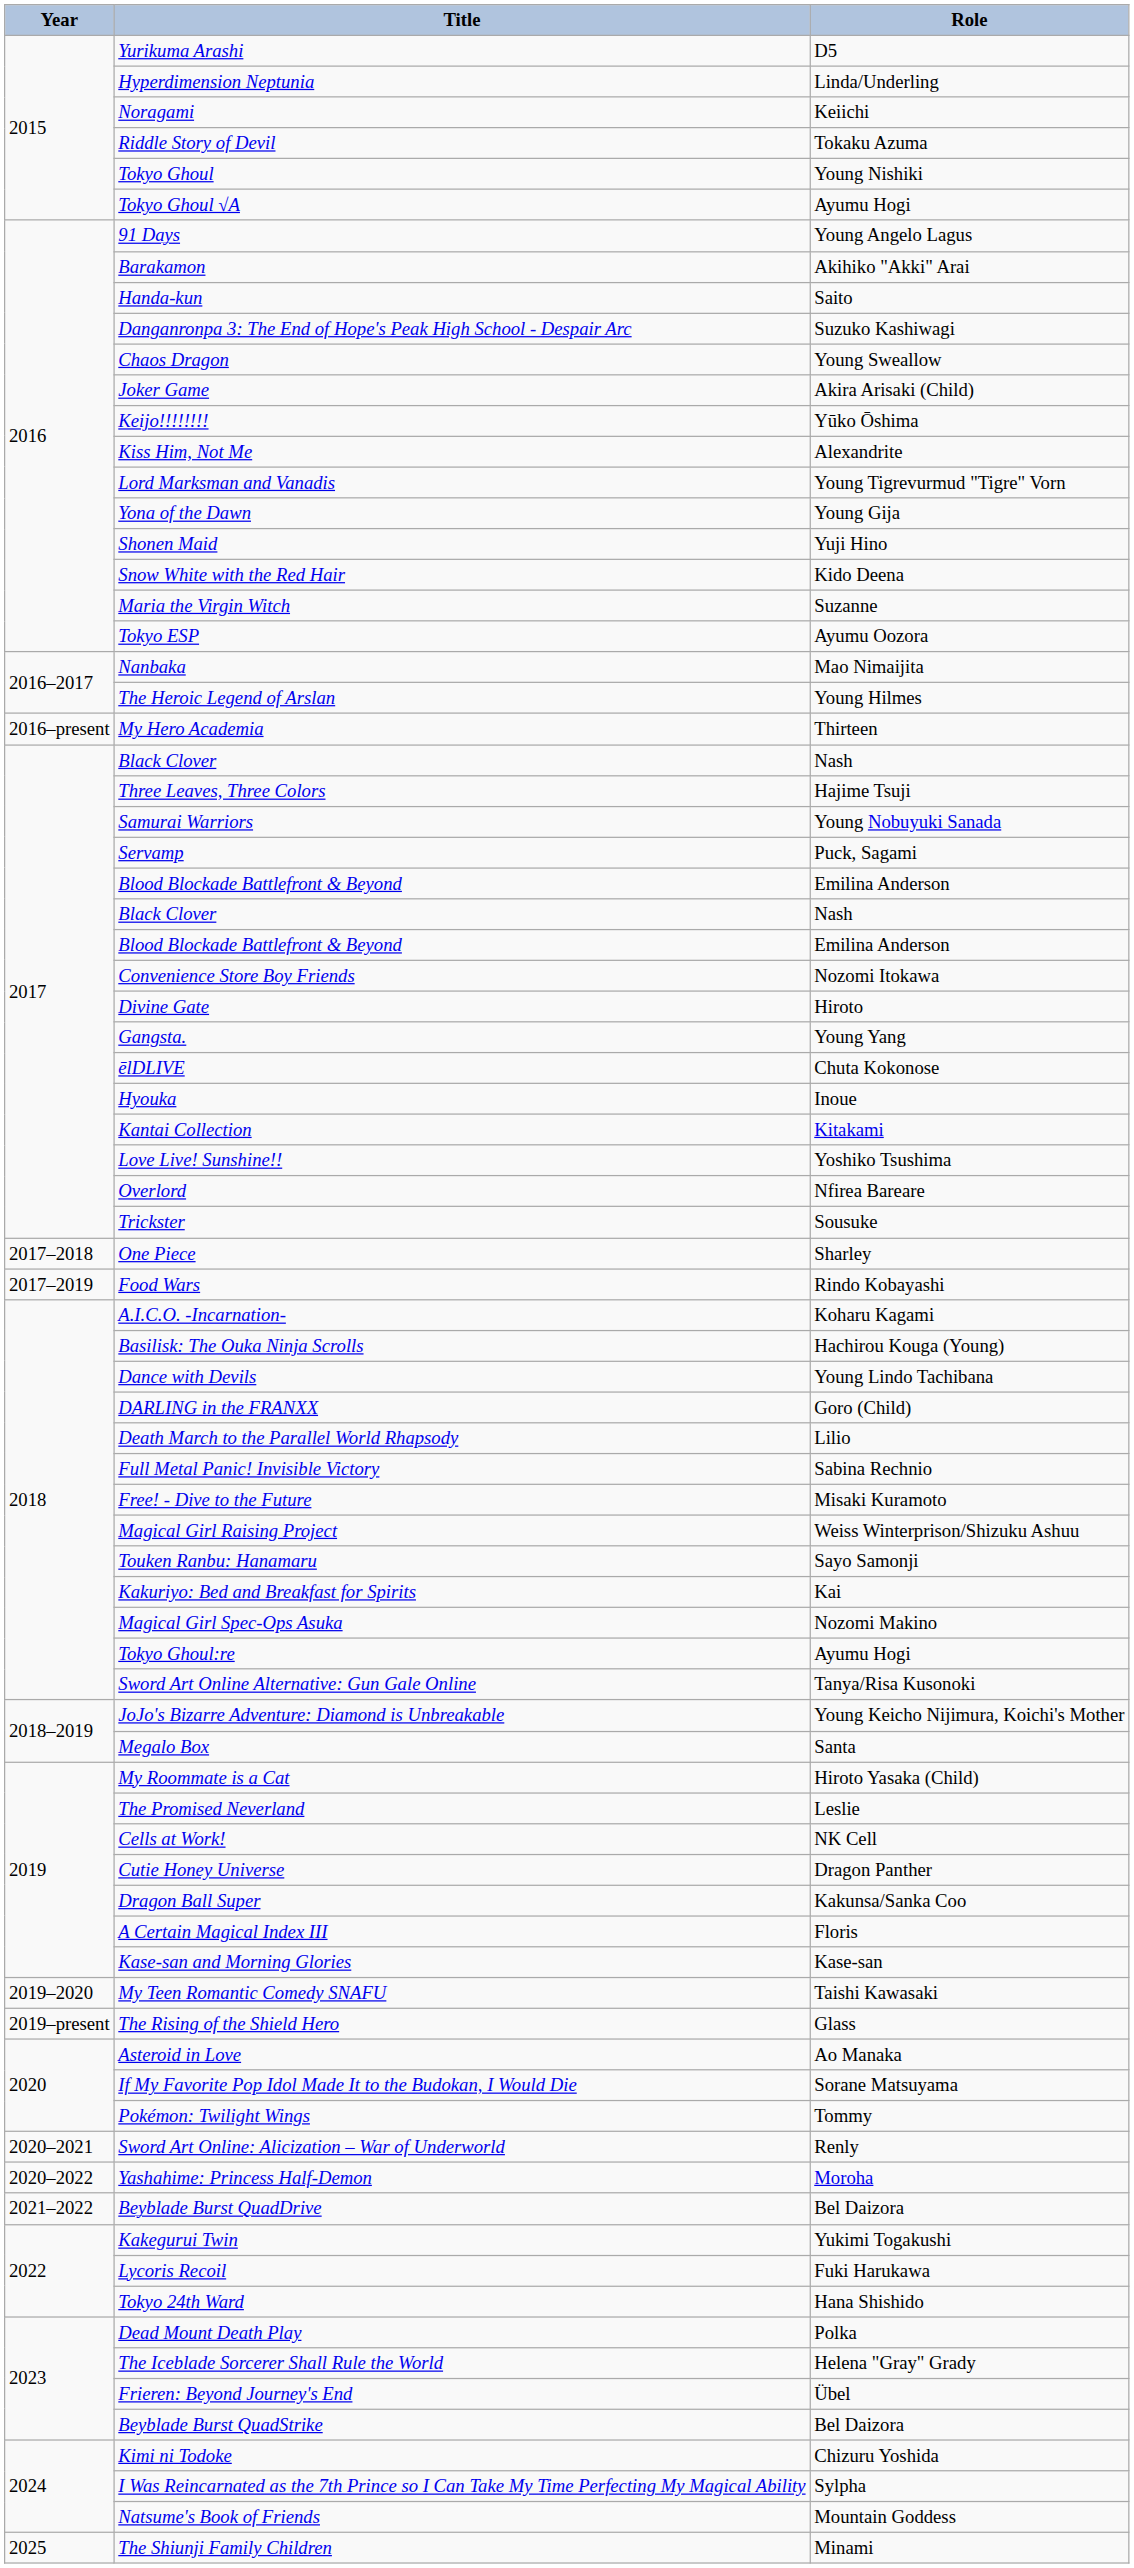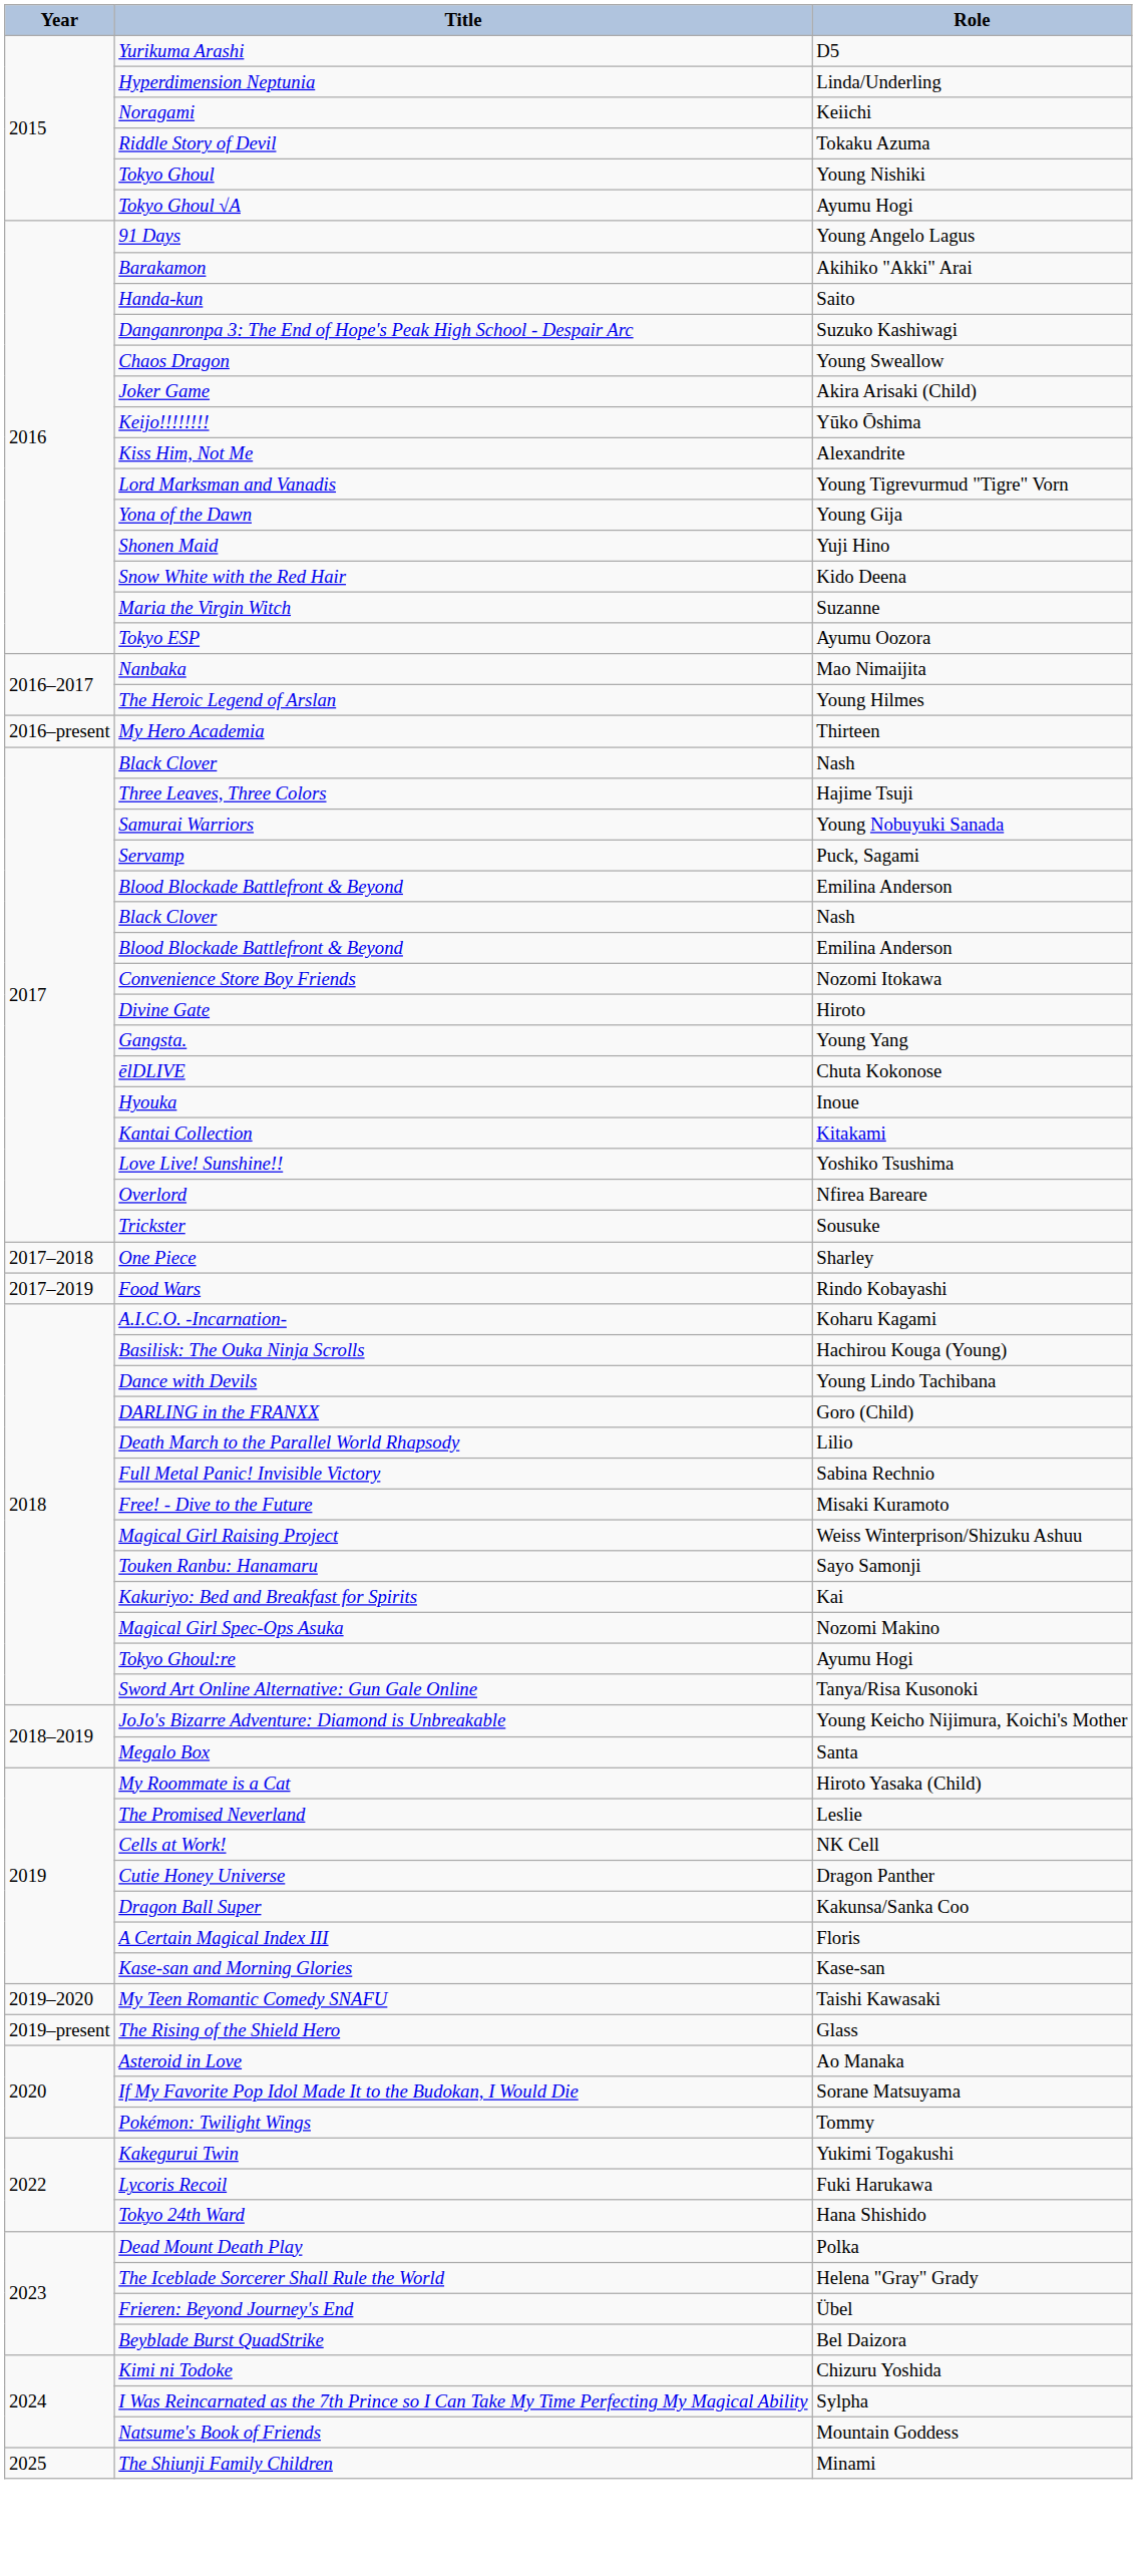 <table class="wikitable sortable plainrowheaders" style="width=95%;  font-size: 95%;">
 <tr>
 <th style="background:#b0c4de;">Year</th>
 <th style="background:#b0c4de;">Title</th>
 <th style="background:#b0c4de;">Role</th>
 </tr>
 <tr>
 <td rowspan="6">2015</td>
 <td><em><a href='#'>Yurikuma Arashi</a></em></td>
 <td>D5</td>
 </tr>
 <tr>
 <td><em><a href='#'>Hyperdimension Neptunia</a></em></td>
 <td>Linda/Underling</td>
 </tr>
 <tr>
 <td><em><a href='#'>Noragami</a></em></td>
 <td>Keiichi</td>
 </tr>
 <tr>
 <td><em><a href='#'>Riddle Story of Devil</a></em></td>
 <td>Tokaku Azuma</td>
 </tr>
 <tr>
 <td><em><a href='#'>Tokyo Ghoul</a></em></td>
 <td>Young Nishiki</td>
 </tr>
 <tr>
 <td><em><a href='#'>Tokyo Ghoul √A</a></em></td>
 <td>Ayumu Hogi</td>
 </tr>
 <tr>
 <td rowspan="14">2016</td>
 <td><em><a href='#'>91 Days</a></em></td>
 <td>Young Angelo Lagus</td>
 </tr>
 <tr>
 <td><em><a href='#'>Barakamon</a></em></td>
 <td>Akihiko "Akki" Arai</td>
 </tr>
 <tr>
 <td><em><a href='#'>Handa-kun</a></em></td>
 <td>Saito</td>
 </tr>
 <tr>
 <td><em><a href='#'>Danganronpa 3: The End of Hope's Peak High School - Despair Arc</a></em></td>
 <td>Suzuko Kashiwagi</td>
 </tr>
 <tr>
 <td><em><a href='#'>Chaos Dragon</a></em></td>
 <td>Young Sweallow</td>
 </tr>
 <tr>
 <td><em><a href='#'>Joker Game</a></em></td>
 <td>Akira Arisaki (Child)</td>
 </tr>
 <tr>
 <td><em><a href='#'>Keijo!!!!!!!!</a></em></td>
 <td>Yūko Ōshima</td>
 </tr>
 <tr>
 <td><em><a href='#'>Kiss Him, Not Me</a></em></td>
 <td>Alexandrite</td>
 </tr>
 <tr>
 <td><em><a href='#'>Lord Marksman and Vanadis</a></em></td>
 <td>Young Tigrevurmud "Tigre" Vorn</td>
 </tr>
 <tr>
 <td><em><a href='#'>Yona of the Dawn</a></em></td>
 <td>Young Gija</td>
 </tr>
 <tr>
 <td><em><a href='#'>Shonen Maid</a></em></td>
 <td>Yuji Hino</td>
 </tr>
 <tr>
 <td><em><a href='#'>Snow White with the Red Hair</a></em></td>
 <td>Kido Deena</td>
 </tr>
 <tr>
 <td><em><a href='#'>Maria the Virgin Witch</a></em></td>
 <td>Suzanne</td>
 </tr>
 <tr>
 <td><em><a href='#'>Tokyo ESP</a></em></td>
 <td>Ayumu Oozora</td>
 </tr>
 <tr>
 <td rowspan="2">2016–2017</td>
 <td><em><a href='#'>Nanbaka</a></em></td>
 <td>Mao Nimaijita</td>
 </tr>
 <tr>
 <td><em><a href='#'>The Heroic Legend of Arslan</a></em></td>
 <td>Young Hilmes</td>
 </tr>
 <tr>
 <td>2016–present</td>
 <td><em><a href='#'>My Hero Academia</a></em></td>
 <td>Thirteen</td>
 </tr>
 <tr>
 <td rowspan="16">2017</td>
 <td><em><a href='#'>Black Clover</a></em></td>
 <td>Nash</td>
 </tr>
 <tr>
 <td><em><a href='#'>Three Leaves, Three Colors</a></em></td>
 <td>Hajime Tsuji</td>
 </tr>
 <tr>
 <td><em><a href='#'>Samurai Warriors</a></em></td>
 <td>Young <a href='#'>Nobuyuki Sanada</a></td>
 </tr>
 <tr>
 <td><em><a href='#'>Servamp</a></em></td>
 <td>Puck, Sagami</td>
 </tr>
 <tr>
 <td><em><a href='#'>Blood Blockade Battlefront & Beyond</a></em></td>
 <td>Emilina Anderson</td>
 </tr>
 <tr>
 <td><em><a href='#'>Black Clover</a></em></td>
 <td>Nash</td>
 </tr>
 <tr>
 <td><em><a href='#'>Blood Blockade Battlefront & Beyond</a></em></td>
 <td>Emilina Anderson</td>
 </tr>
 <tr>
 <td><em><a href='#'>Convenience Store Boy Friends</a></em></td>
 <td>Nozomi Itokawa</td>
 </tr>
 <tr>
 <td><em><a href='#'>Divine Gate</a></em></td>
 <td>Hiroto</td>
 </tr>
 <tr>
 <td><em><a href='#'>Gangsta.</a></em></td>
 <td>Young Yang</td>
 </tr>
 <tr>
 <td><em><a href='#'>ēlDLIVE</a></em></td>
 <td>Chuta Kokonose</td>
 </tr>
 <tr>
 <td><em><a href='#'>Hyouka</a></em></td>
 <td>Inoue</td>
 </tr>
 <tr>
 <td><em><a href='#'>Kantai Collection</a></em></td>
 <td><a href='#'>Kitakami</a></td>
 </tr>
 <tr>
 <td><em><a href='#'>Love Live! Sunshine!!</a></em></td>
 <td>Yoshiko Tsushima</td>
 </tr>
 <tr>
 <td><em><a href='#'>Overlord</a></em></td>
 <td>Nfirea Bareare</td>
 </tr>
 <tr>
 <td><em><a href='#'>Trickster</a></em></td>
 <td>Sousuke</td>
 </tr>
 <tr>
 <td>2017–2018</td>
 <td><em><a href='#'>One Piece</a></em></td>
 <td>Sharley</td>
 </tr>
 <tr>
 <td>2017–2019</td>
 <td><em><a href='#'>Food Wars</a></em></td>
 <td>Rindo Kobayashi</td>
 </tr>
 <tr>
 <td rowspan="13">2018</td>
 <td><em><a href='#'>A.I.C.O. -Incarnation-</a></em></td>
 <td>Koharu Kagami</td>
 </tr>
 <tr>
 <td><em><a href='#'>Basilisk: The Ouka Ninja Scrolls</a></em></td>
 <td>Hachirou Kouga (Young)</td>
 </tr>
 <tr>
 <td><em><a href='#'>Dance with Devils</a></em></td>
 <td>Young Lindo Tachibana</td>
 </tr>
 <tr>
 <td><em><a href='#'>DARLING in the FRANXX</a></em></td>
 <td>Goro (Child)</td>
 </tr>
 <tr>
 <td><em><a href='#'>Death March to the Parallel World Rhapsody</a></em></td>
 <td>Lilio</td>
 </tr>
 <tr>
 <td><em><a href='#'>Full Metal Panic! Invisible Victory</a></em></td>
 <td>Sabina Rechnio</td>
 </tr>
 <tr>
 <td><em><a href='#'>Free! - Dive to the Future</a></em></td>
 <td>Misaki Kuramoto</td>
 </tr>
 <tr>
 <td><em><a href='#'>Magical Girl Raising Project</a></em></td>
 <td>Weiss Winterprison/Shizuku Ashuu</td>
 </tr>
 <tr>
 <td><em><a href='#'>Touken Ranbu: Hanamaru</a></em></td>
 <td>Sayo Samonji</td>
 </tr>
 <tr>
 <td><em><a href='#'>Kakuriyo: Bed and Breakfast for Spirits</a></em></td>
 <td>Kai</td>
 </tr>
 <tr>
 <td><em><a href='#'>Magical Girl Spec-Ops Asuka</a></em></td>
 <td>Nozomi Makino</td>
 </tr>
 <tr>
 <td><em><a href='#'>Tokyo Ghoul:re</a></em></td>
 <td>Ayumu Hogi</td>
 </tr>
 <tr>
 <td><em><a href='#'>Sword Art Online Alternative: Gun Gale Online</a></em></td>
 <td>Tanya/Risa Kusonoki</td>
 </tr>
 <tr>
 <td rowspan="2">2018–2019</td>
 <td><em><a href='#'>JoJo's Bizarre Adventure: Diamond is Unbreakable</a></em></td>
 <td>Young Keicho Nijimura, Koichi's Mother</td>
 </tr>
 <tr>
 <td><em><a href='#'>Megalo Box</a></em></td>
 <td>Santa</td>
 </tr>
 <tr>
 <td rowspan="7">2019</td>
 <td><em><a href='#'>My Roommate is a Cat</a></em></td>
 <td>Hiroto Yasaka (Child)</td>
 </tr>
 <tr>
 <td><em><a href='#'>The Promised Neverland</a></em></td>
 <td>Leslie</td>
 </tr>
 <tr>
 <td><em><a href='#'>Cells at Work!</a></em></td>
 <td>NK Cell</td>
 </tr>
 <tr>
 <td><em><a href='#'>Cutie Honey Universe</a></em></td>
 <td>Dragon Panther</td>
 </tr>
 <tr>
 <td><em><a href='#'>Dragon Ball Super</a></em></td>
 <td>Kakunsa/Sanka Coo</td>
 </tr>
 <tr>
 <td><em><a href='#'>A Certain Magical Index III</a></em></td>
 <td>Floris</td>
 </tr>
 <tr>
 <td><em><a href='#'>Kase-san and Morning Glories</a></em></td>
 <td>Kase-san</td>
 </tr>
 <tr>
 <td>2019–2020</td>
 <td><em><a href='#'>My Teen Romantic Comedy SNAFU</a></em></td>
 <td>Taishi Kawasaki</td>
 </tr>
 <tr>
 <td>2019–present</td>
 <td><em><a href='#'>The Rising of the Shield Hero</a></em></td>
 <td>Glass</td>
 </tr>
 <tr>
 <td rowspan="3">2020</td>
 <td><em><a href='#'>Asteroid in Love</a></em></td>
 <td>Ao Manaka</td>
 </tr>
 <tr>
 <td><em><a href='#'>If My Favorite Pop Idol Made It to the Budokan, I Would Die</a></em></td>
 <td>Sorane Matsuyama</td>
 </tr>
 <tr>
 <td><em><a href='#'>Pokémon: Twilight Wings</a></em></td>
 <td>Tommy</td>
 </tr>
 <tr>
-<td>2020–2021</td>
-<td><em><a href='#'>Sword Art Online: Alicization – War of Underworld</a></em></td>
-<td>Renly</td>
-</tr>
-<tr>
-<td>2020–2022</td>
-<td><em><a href='#'>Yashahime: Princess Half-Demon</a></em></td>
-<td><a href='#'>Moroha</a></td>
-</tr>
-<tr>
-<td>2021–2022</td>
-<td><em><a href='#'>Beyblade Burst QuadDrive</a></em></td>
-<td>Bel Daizora</td>
-</tr>
-<tr>
 <td rowspan="3">2022</td>
 <td><em><a href='#'>Kakegurui Twin</a></em></td>
 <td>Yukimi Togakushi</td>
 </tr>
 <tr>
 <td><em><a href='#'>Lycoris Recoil</a></em></td>
 <td>Fuki Harukawa</td>
 </tr>
 <tr>
 <td><em><a href='#'>Tokyo 24th Ward</a></em></td>
 <td>Hana Shishido</td>
 </tr>
 <tr>
 <td rowspan="4">2023</td>
 <td><em><a href='#'>Dead Mount Death Play</a></em></td>
 <td>Polka</td>
 </tr>
 <tr>
 <td><em><a href='#'>The Iceblade Sorcerer Shall Rule the World</a></em></td>
 <td>Helena "Gray" Grady</td>
 </tr>
 <tr>
 <td><em><a href='#'>Frieren: Beyond Journey's End</a></em></td>
 <td>Übel</td>
 </tr>
 <tr>
 <td><em><a href='#'>Beyblade Burst QuadStrike</a></em></td>
 <td>Bel Daizora</td>
 </tr>
 <tr>
 <td rowspan="3">2024</td>
 <td><em><a href='#'>Kimi ni Todoke</a></em></td>
 <td>Chizuru Yoshida</td>
 </tr>
 <tr>
 <td><em><a href='#'>I Was Reincarnated as the 7th Prince so I Can Take My Time Perfecting My Magical Ability</a></em></td>
 <td>Sylpha</td>
 </tr>
 <tr>
 <td><em><a href='#'>Natsume's Book of Friends</a></em></td>
 <td>Mountain Goddess</td>
 </tr>
 <tr>
 <td>2025</td>
 <td><em><a href='#'>The Shiunji Family Children</a></em></td>
 <td>Minami</td>
 </tr>
 </table>
